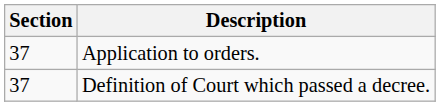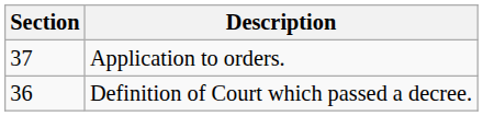 <table class="wikitable">
 <tr>
 <th>Section</th>
 <th>Description</th>
 </tr>
 <tr>
 <td>37</td>
 <td>Application to orders.</td>
 </tr>
 <tr>
-<td>37</td>
+<td>36</td>
 <td>Definition of Court which passed a decree.</td>
 </tr>
 </table>
